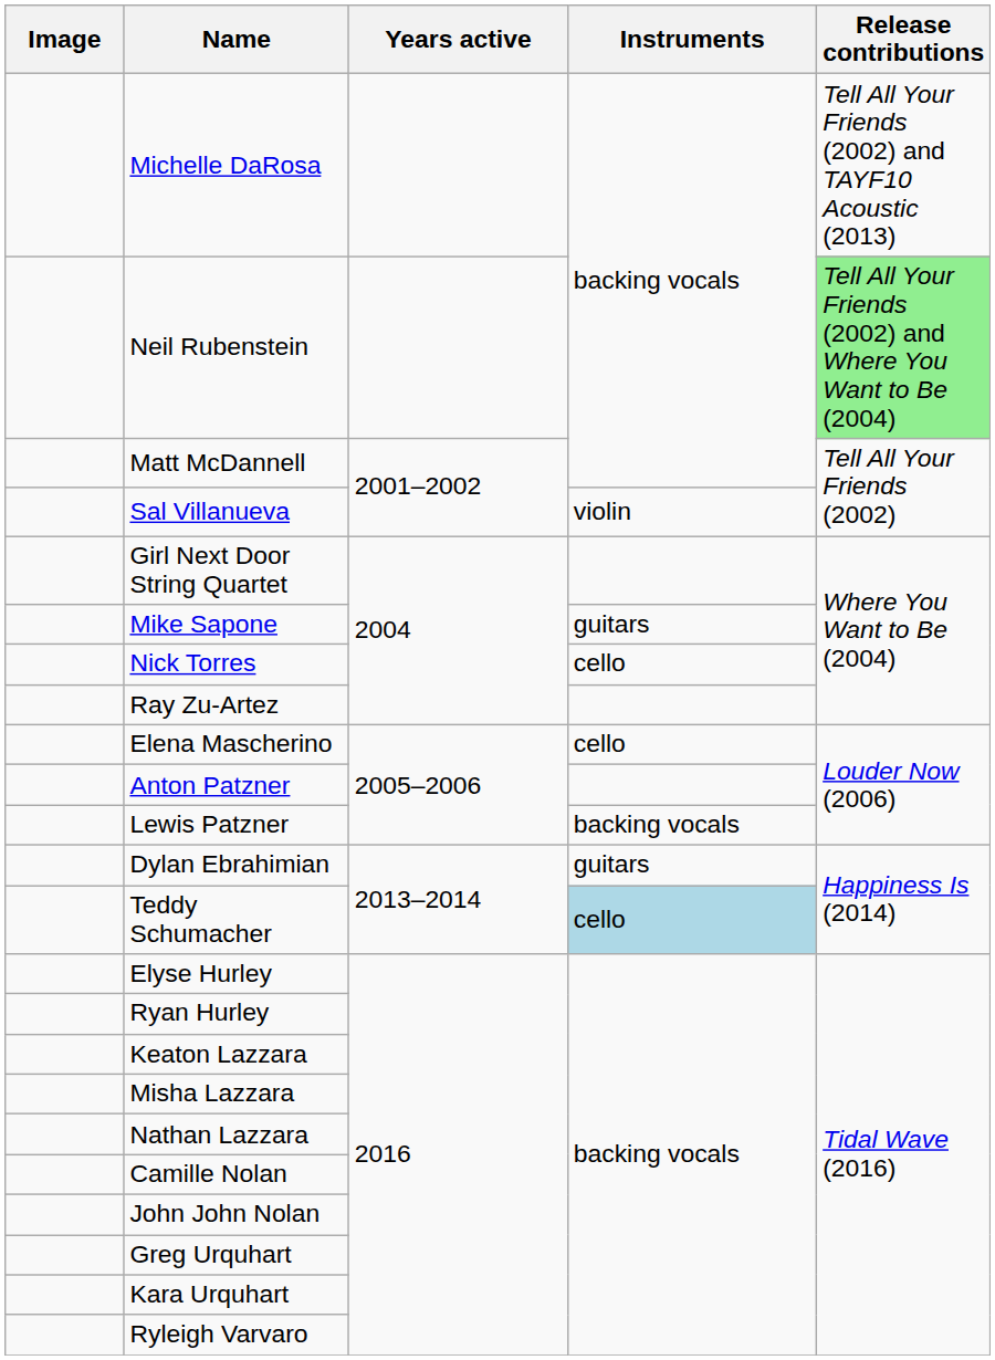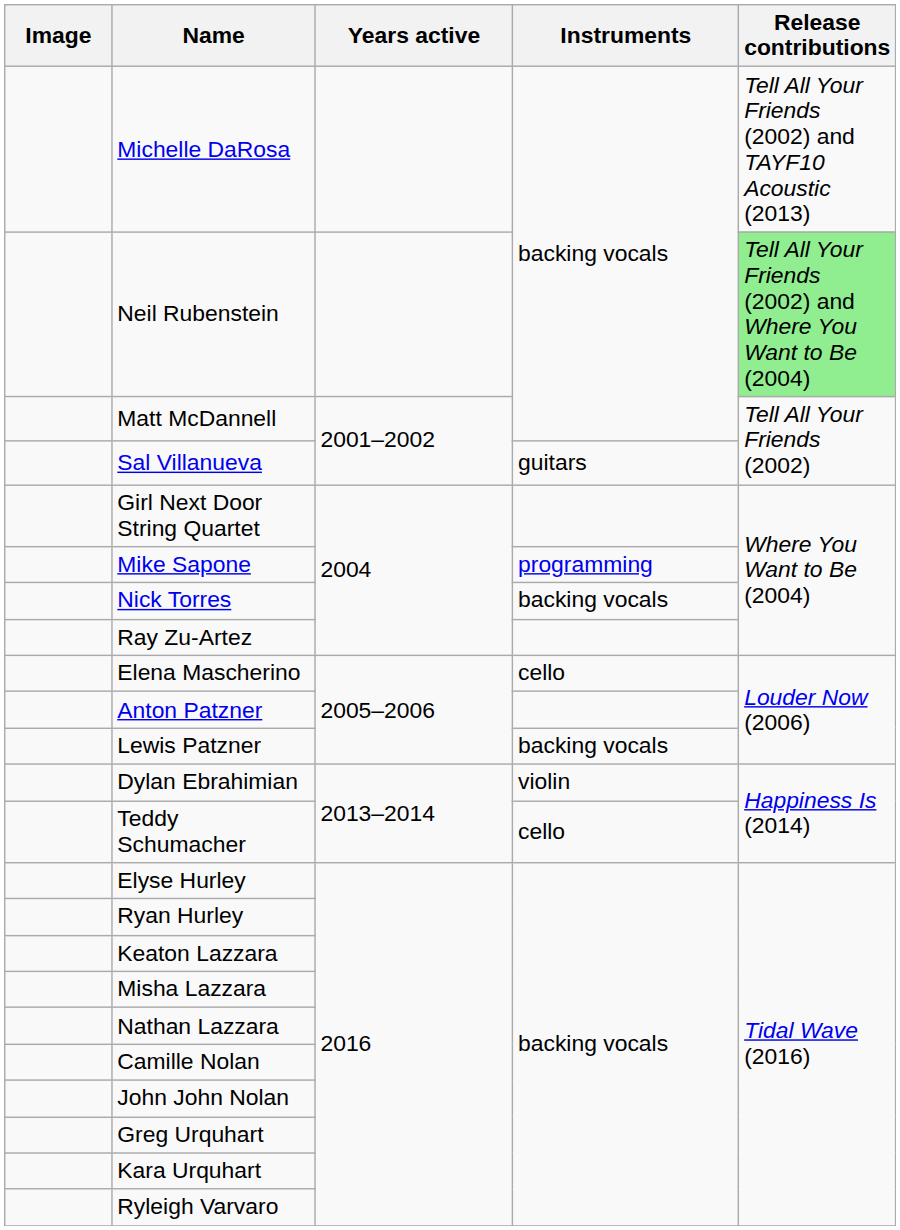 <table class="wikitable" border="1" width=100%>
 <tr>
 <th width="75">Image</th>
 <th width="150">Name</th>
 <th width="160">Years active</th>
 <th width="170">Instruments</th>
 <th>Release contributions</th>
 </tr>
 <tr>
 <td></td>
 <td><a href='#'>Michelle DaRosa</a></td>
 <td></td>
 <td rowspan="3">backing vocals</td>
 <td><em>Tell All Your Friends</em> (2002) and <em>TAYF10 Acoustic</em> (2013)</td>
 </tr>
 <tr>
 <td></td>
 <td>Neil Rubenstein</td>
 <td></td>
 <td style="background: lightgreen;"><em>Tell All Your Friends</em> (2002) and <em>Where You Want to Be</em> (2004)</td>
 </tr>
 <tr>
 <td></td>
 <td>Matt McDannell</td>
 <td rowspan="2">2001–2002</td>
 <td rowspan="2"><em>Tell All Your Friends</em> (2002)</td>
 </tr>
 <tr>
 <td></td>
 <td><a href='#'>Sal Villanueva</a></td>
-<td>violin</td>
+<td>guitars</td>
 </tr>
 <tr>
 <td></td>
 <td>Girl Next Door String Quartet</td>
 <td rowspan="4">2004</td>
 <td></td>
 <td rowspan="4"><em>Where You Want to Be</em> (2004)</td>
 </tr>
 <tr>
 <td></td>
 <td><a href='#'>Mike Sapone</a></td>
-<td>guitars</td>
+<td><a href='#'>programming</a></td>
 </tr>
 <tr>
 <td></td>
 <td><a href='#'>Nick Torres</a></td>
-<td>cello</td>
+<td>backing vocals</td>
 </tr>
 <tr>
 <td></td>
 <td>Ray Zu-Artez</td>
 <td></td>
 </tr>
 <tr>
 <td></td>
 <td>Elena Mascherino</td>
 <td rowspan="3">2005–2006</td>
 <td>cello</td>
 <td rowspan="3"><em><a href='#'>Louder Now</a></em> (2006)</td>
 </tr>
 <tr>
 <td></td>
 <td><a href='#'>Anton Patzner</a></td>
 <td></td>
 </tr>
 <tr>
 <td></td>
 <td>Lewis Patzner</td>
 <td>backing vocals</td>
 </tr>
 <tr>
 <td></td>
 <td>Dylan Ebrahimian</td>
 <td rowspan="2">2013–2014</td>
-<td>guitars</td>
+<td>violin</td>
 <td rowspan="2"><em><a href='#'>Happiness Is</a></em> (2014)</td>
 </tr>
 <tr>
 <td></td>
 <td>Teddy Schumacher</td>
-<td style="background: lightblue;">cello</td>
+<td>cello</td>
 </tr>
 <tr>
 <td></td>
 <td>Elyse Hurley</td>
 <td rowspan="10">2016</td>
 <td rowspan="10">backing vocals</td>
 <td rowspan="10"><em><a href='#'>Tidal Wave</a></em> (2016)</td>
 </tr>
 <tr>
 <td></td>
 <td>Ryan Hurley</td>
 </tr>
 <tr>
 <td></td>
 <td>Keaton Lazzara</td>
 </tr>
 <tr>
 <td></td>
 <td>Misha Lazzara</td>
 </tr>
 <tr>
 <td></td>
 <td>Nathan Lazzara</td>
 </tr>
 <tr>
 <td></td>
 <td>Camille Nolan</td>
 </tr>
 <tr>
 <td></td>
 <td>John John Nolan</td>
 </tr>
 <tr>
 <td></td>
 <td>Greg Urquhart</td>
 </tr>
 <tr>
 <td></td>
 <td>Kara Urquhart</td>
 </tr>
 <tr>
 <td></td>
 <td>Ryleigh Varvaro</td>
 </tr>
 </table>
